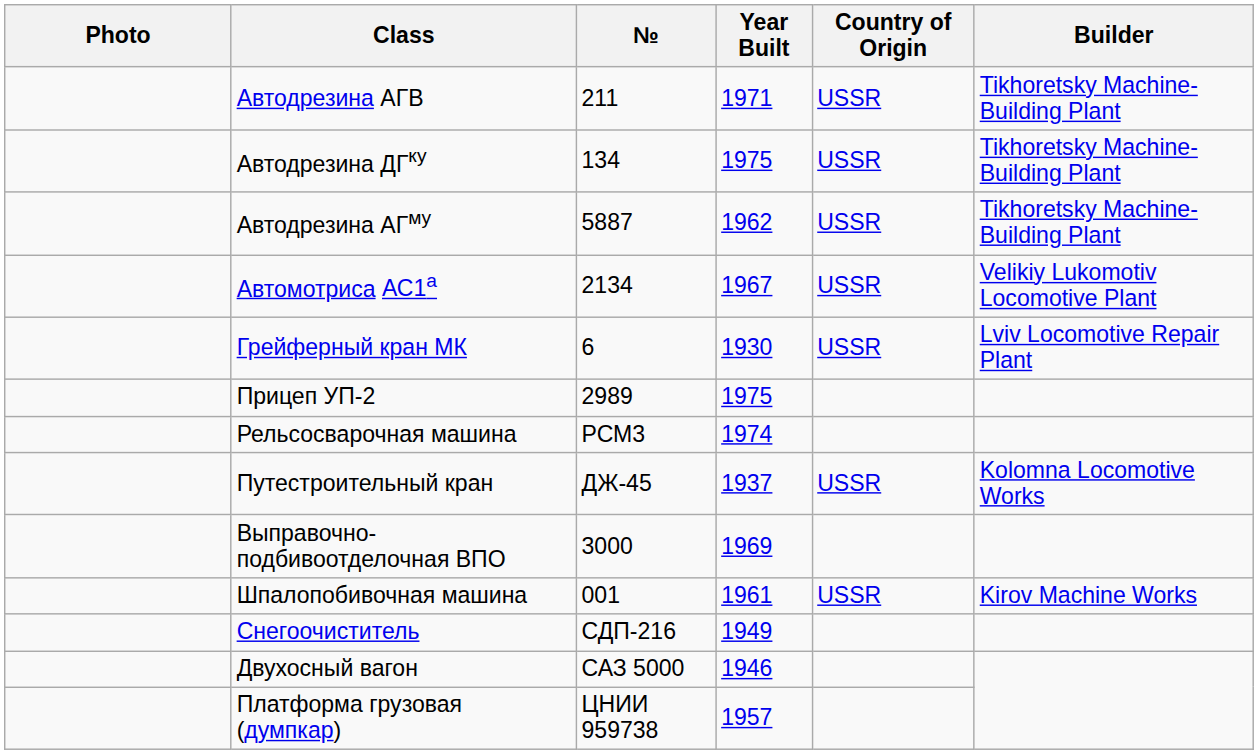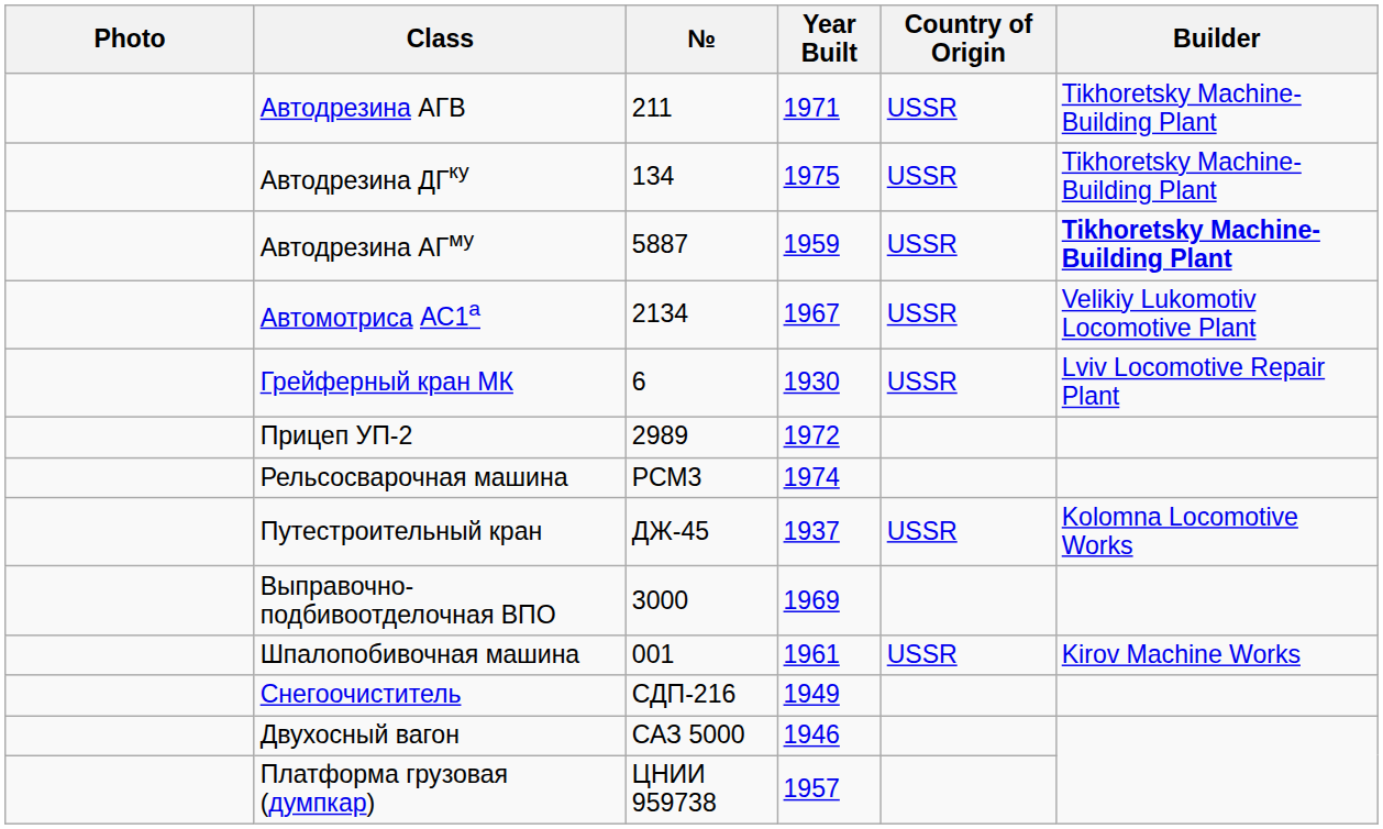 <table class="wikitable  wide">
 <tr>
 <th width=150px class="unsortable">Photo</th>
 <th>Class</th>
 <th>№</th>
 <th>Year Built</th>
 <th>Country of Origin</th>
 <th>Builder</th>
 </tr>
 <tr>
 <td></td>
 <td><a href='#'>Автодрезина</a> АГВ</td>
 <td>211</td>
 <td><a href='#'>1971</a></td>
 <td><a href='#'>USSR</a></td>
 <td><a href='#'>Tikhoretsky Machine-Building Plant</a></td>
 </tr>
 <tr>
 <td></td>
 <td>Автодрезина ДГ<sup>ку</sup></td>
 <td>134</td>
 <td><a href='#'>1975</a></td>
 <td><a href='#'>USSR</a></td>
 <td><a href='#'>Tikhoretsky Machine-Building Plant</a></td>
 </tr>
 <tr>
 <td></td>
 <td>Автодрезина АГ<sup>му</sup></td>
 <td>5887</td>
-<td><a href='#'>1962</a></td>
+<td><a href='#'>1959</a></td>
 <td><a href='#'>USSR</a></td>
-<td><a href='#'>Tikhoretsky Machine-Building Plant</a></td>
+<td><strong><a href='#'>Tikhoretsky Machine-Building Plant</a></strong></td>
 </tr>
 <tr>
 <td></td>
 <td><a href='#'>Автомотриса</a> <a href='#'>АС1<sup>а</sup></a></td>
 <td>2134</td>
 <td><a href='#'>1967</a></td>
 <td><a href='#'>USSR</a></td>
 <td><a href='#'>Velikiy Lukomotiv Locomotive Plant</a></td>
 </tr>
 <tr>
 <td></td>
 <td><a href='#'>Грейферный кран МК</a></td>
 <td>6</td>
 <td><a href='#'>1930</a></td>
 <td><a href='#'>USSR</a></td>
 <td><a href='#'>Lviv Locomotive Repair Plant</a></td>
 </tr>
 <tr>
 <td></td>
 <td>Прицеп УП-2</td>
 <td>2989</td>
-<td><a href='#'>1975</a></td>
+<td><a href='#'>1972</a></td>
 <td></td>
 <td></td>
 </tr>
 <tr>
 <td></td>
 <td>Рельсосварочная машина</td>
 <td>РСМ3</td>
 <td><a href='#'>1974</a></td>
 <td></td>
 <td></td>
 </tr>
 <tr>
 <td></td>
 <td>Путестроительный кран</td>
 <td>ДЖ-45</td>
 <td><a href='#'>1937</a></td>
 <td><a href='#'>USSR</a></td>
 <td><a href='#'>Kolomna Locomotive Works</a></td>
 </tr>
 <tr>
 <td></td>
 <td>Выправочно-подбивоотделочная ВПО</td>
 <td>3000</td>
 <td><a href='#'>1969</a></td>
 <td></td>
 <td></td>
 </tr>
 <tr>
 <td></td>
 <td>Шпалопобивочная машина</td>
 <td>001</td>
 <td><a href='#'>1961</a></td>
 <td><a href='#'>USSR</a></td>
 <td><a href='#'>Kirov Machine Works</a></td>
 </tr>
 <tr>
 <td></td>
 <td><a href='#'>Снегоочиститель</a></td>
 <td>СДП-216</td>
 <td><a href='#'>1949</a></td>
 <td></td>
 <td></td>
 </tr>
 <tr>
 <td></td>
 <td>Двухосный вагон</td>
 <td>САЗ 5000</td>
 <td><a href='#'>1946</a></td>
 <td></td>
 </tr>
 <tr>
 <td></td>
 <td>Платформа грузовая (<a href='#'>думпкар</a>)</td>
 <td>ЦНИИ 959738</td>
 <td><a href='#'>1957</a></td>
 <td></td>
 </tr>
 </table>
